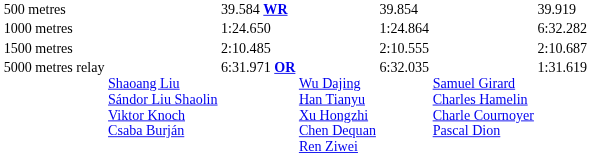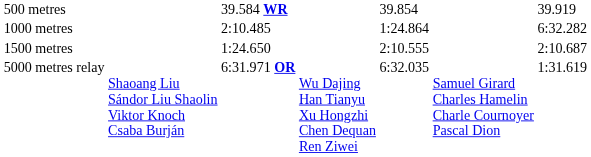 <table>
 <tr>
 <td>500 metres<br></td>
 <td></td>
 <td>39.584 <a href='#'><strong>WR</strong></a></td>
 <td></td>
 <td>39.854</td>
 <td></td>
 <td>39.919</td>
 </tr>
 <tr>
 <td>1000 metres<br></td>
 <td></td>
-<td>1:24.650</td>
+<td>2:10.485</td>
 <td></td>
 <td>1:24.864</td>
 <td></td>
 <td>6:32.282</td>
 </tr>
 <tr>
 <td>1500 metres<br></td>
 <td></td>
-<td>2:10.485</td>
+<td>1:24.650</td>
 <td></td>
 <td>2:10.555</td>
 <td></td>
 <td>2:10.687</td>
 </tr>
 <tr valign="top">
 <td>5000 metres relay<br></td>
 <td><br><a href='#'>Shaoang Liu</a><br><a href='#'>Sándor Liu Shaolin</a><br><a href='#'>Viktor Knoch</a><br><a href='#'>Csaba Burján</a><br><br></td>
 <td>6:31.971 <strong><a href='#'>OR</a></strong></td>
 <td><br><a href='#'>Wu Dajing</a><br><a href='#'>Han Tianyu</a><br><a href='#'>Xu Hongzhi</a><br><a href='#'>Chen Dequan</a><br><a href='#'>Ren Ziwei</a></td>
 <td>6:32.035</td>
 <td><br><a href='#'>Samuel Girard</a><br><a href='#'>Charles Hamelin</a><br><a href='#'>Charle Cournoyer</a><br><a href='#'>Pascal Dion</a><br><br></td>
 <td>1:31.619</td>
 </tr>
 </table>
